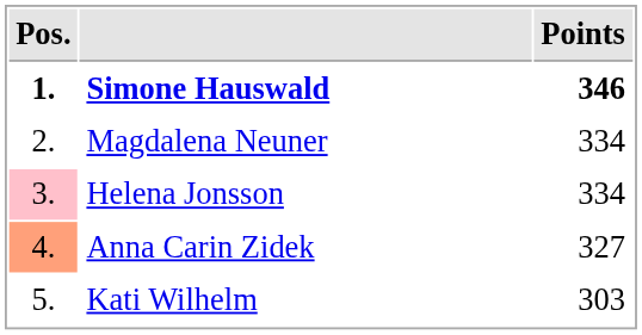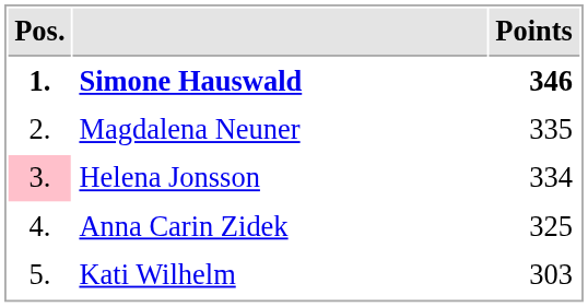 <table cellspacing="1" cellpadding="3" style="border:1px solid #AAAAAA;font-size:90%">
 <tr bgcolor="#E4E4E4">
 <th style="border-bottom:1px solid #AAAAAA" width=10>Pos.</th>
 <th style="border-bottom:1px solid #AAAAAA" width=200></th>
 <th style="border-bottom:1px solid #AAAAAA" width=20>Points</th>
 </tr>
 <tr>
 <td align="center"><strong>1.</strong></td>
 <td> <strong><a href='#'>Simone Hauswald</a></strong></td>
 <td align="right"><strong>346</strong></td>
 </tr>
 <tr>
 <td align="center">2.</td>
 <td> <a href='#'>Magdalena Neuner</a></td>
-<td align="right">334</td>
+<td align="right">335</td>
 </tr>
 <tr>
 <td align="center" style="background: pink;">3.</td>
 <td> <a href='#'>Helena Jonsson</a></td>
 <td align="right">334</td>
 </tr>
 <tr>
-<td align="center" style="background: lightsalmon;">4.</td>
+<td align="center">4.</td>
 <td> <a href='#'>Anna Carin Zidek</a></td>
-<td align="right">327</td>
+<td align="right">325</td>
 </tr>
 <tr>
 <td align="center">5.</td>
 <td> <a href='#'>Kati Wilhelm</a></td>
 <td align="right">303</td>
 </tr>
 </table>
